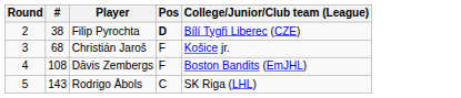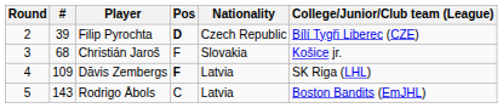 <table class="wikitable">
 <tr>
 <th>Round</th>
 <th>#</th>
 <th>Player</th>
 <th>Pos</th>
+<th>Nationality</th>
 <th>College/Junior/Club team (League)</th>
 </tr>
 <tr>
 <td style="text-align:center">2</td>
-<td style="text-align:center">38</td>
+<td style="text-align:center">39</td>
 <td>Filip Pyrochta</td>
 <td><strong>D</strong></td>
+<td> Czech Republic</td>
 <td><a href='#'>Bílí Tygři Liberec</a> (<a href='#'>CZE</a>)</td>
 </tr>
 <tr>
 <td style="text-align:center">3</td>
 <td style="text-align:center">68</td>
 <td>Christián Jaroš</td>
 <td>F</td>
+<td> Slovakia</td>
 <td><a href='#'>Košice</a> jr.</td>
 </tr>
 <tr>
 <td style="text-align:center">4</td>
-<td style="text-align:center">108</td>
+<td style="text-align:center">109</td>
 <td>Dāvis Zembergs</td>
-<td>F</td>
-<td><a href='#'>Boston Bandits</a> (<a href='#'>EmJHL</a>)</td>
+<td><strong>F</strong></td>
+<td> Latvia</td>
+<td>SK Riga (<a href='#'>LHL</a>)</td>
 </tr>
 <tr>
 <td style="text-align:center">5</td>
 <td style="text-align:center">143</td>
 <td>Rodrigo Ābols</td>
 <td>C</td>
-<td>SK Riga (<a href='#'>LHL</a>)</td>
+<td> Latvia</td>
+<td><a href='#'>Boston Bandits</a> (<a href='#'>EmJHL</a>)</td>
 </tr>
 </table>
